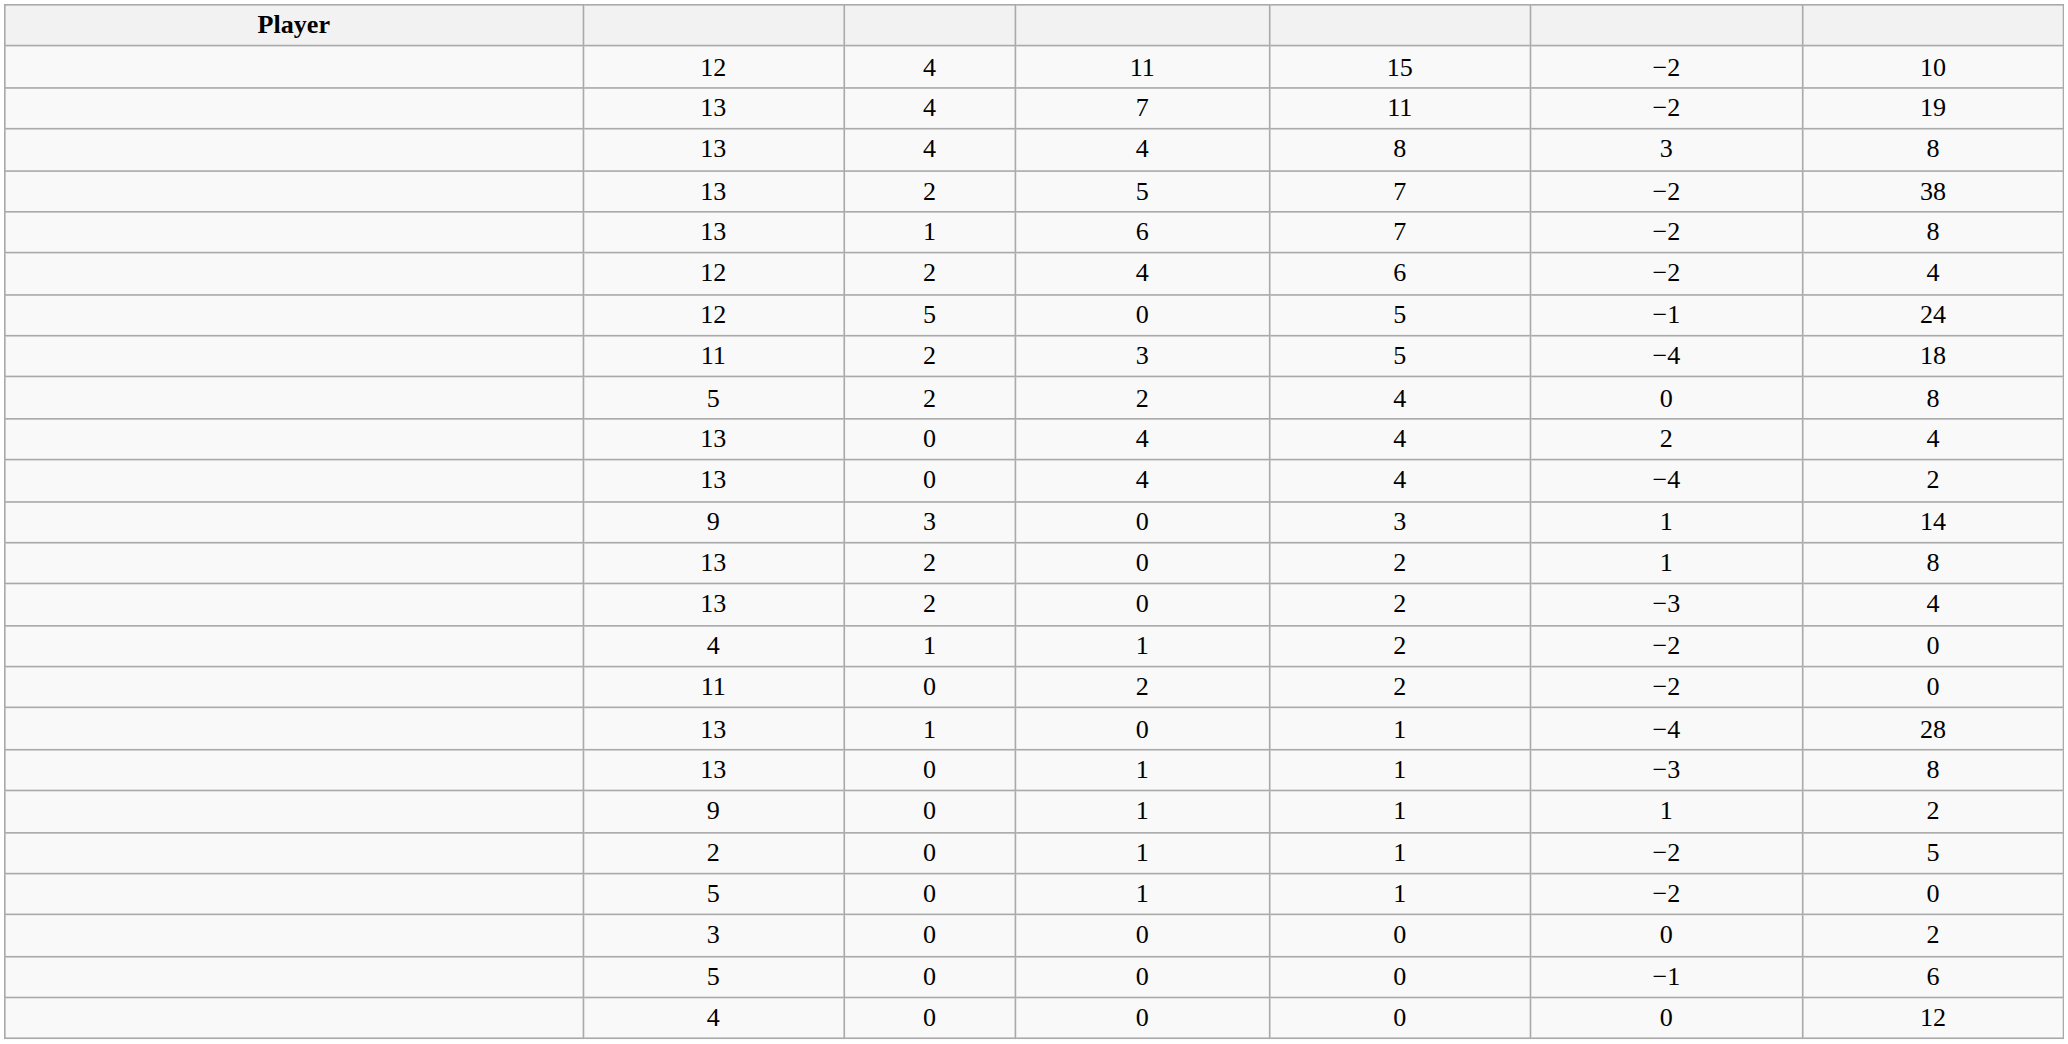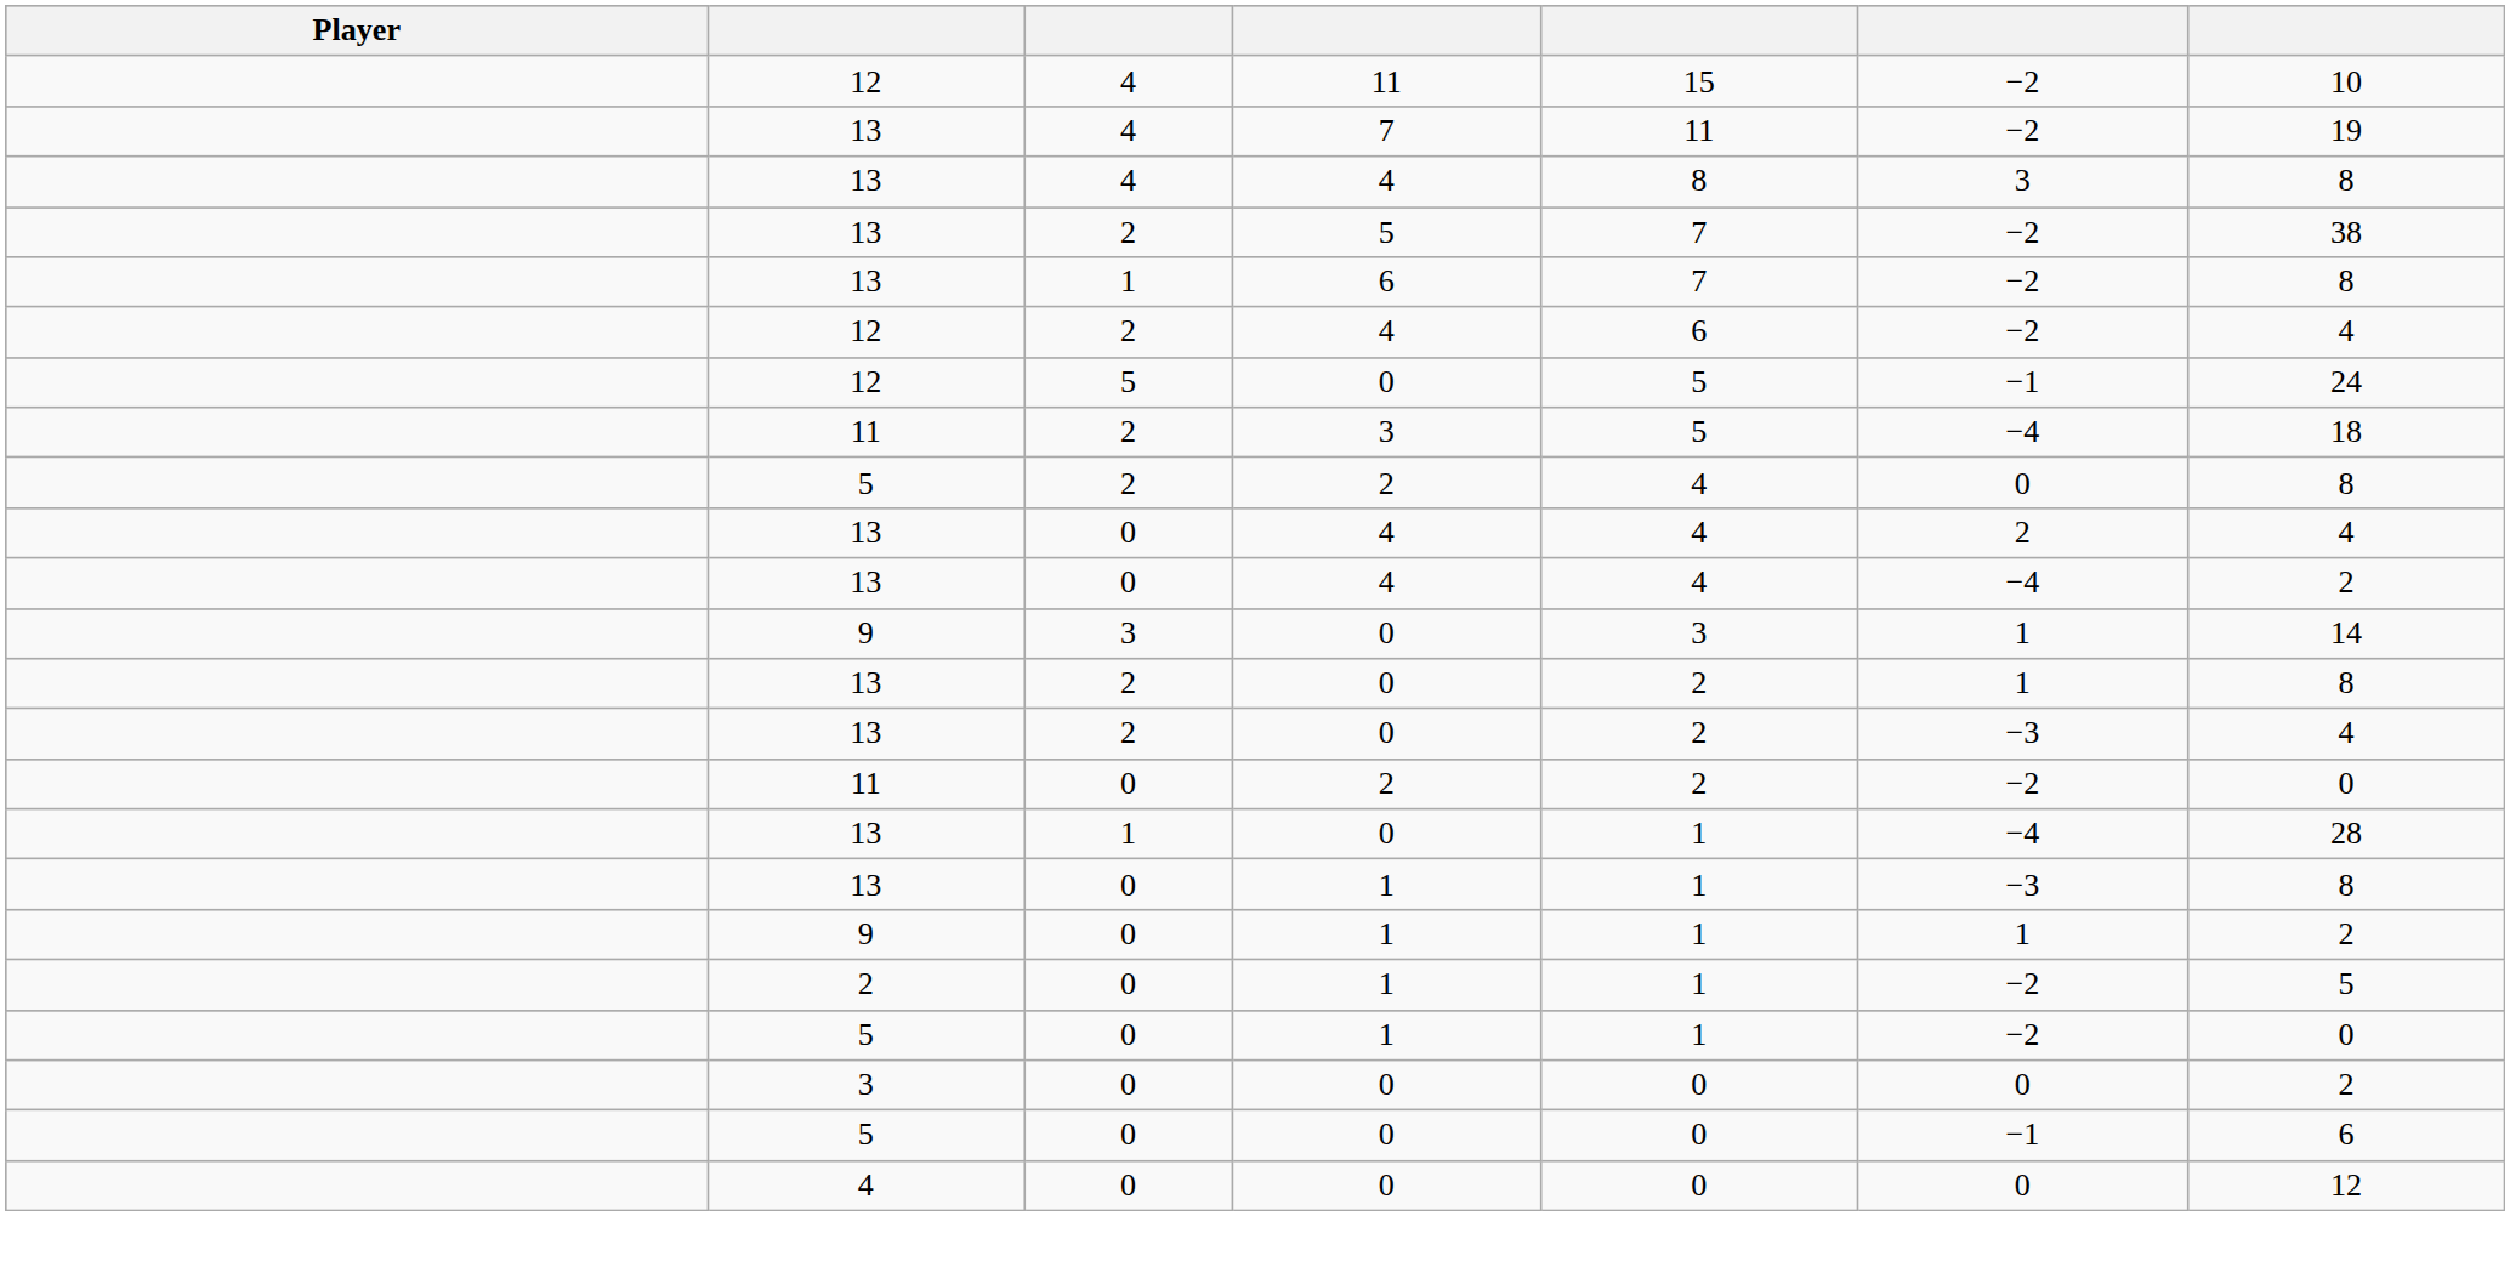 <table class="wikitable sortable" style="width:100%; text-align:center;">
 <tr>
 <th>Player</th>
 <th></th>
 <th></th>
 <th></th>
 <th></th>
 <th data-sort-type="number"></th>
 <th></th>
 </tr>
 <tr>
 <td></td>
 <td>12</td>
 <td>4</td>
 <td>11</td>
 <td>15</td>
 <td>−2</td>
 <td>10</td>
 </tr>
 <tr>
 <td></td>
 <td>13</td>
 <td>4</td>
 <td>7</td>
 <td>11</td>
 <td>−2</td>
 <td>19</td>
 </tr>
 <tr>
 <td></td>
 <td>13</td>
 <td>4</td>
 <td>4</td>
 <td>8</td>
 <td>3</td>
 <td>8</td>
 </tr>
 <tr>
 <td></td>
 <td>13</td>
 <td>2</td>
 <td>5</td>
 <td>7</td>
 <td>−2</td>
 <td>38</td>
 </tr>
 <tr>
 <td></td>
 <td>13</td>
 <td>1</td>
 <td>6</td>
 <td>7</td>
 <td>−2</td>
 <td>8</td>
 </tr>
 <tr>
 <td></td>
 <td>12</td>
 <td>2</td>
 <td>4</td>
 <td>6</td>
 <td>−2</td>
 <td>4</td>
 </tr>
 <tr>
 <td></td>
 <td>12</td>
 <td>5</td>
 <td>0</td>
 <td>5</td>
 <td>−1</td>
 <td>24</td>
 </tr>
 <tr>
 <td></td>
 <td>11</td>
 <td>2</td>
 <td>3</td>
 <td>5</td>
 <td>−4</td>
 <td>18</td>
 </tr>
 <tr>
 <td></td>
 <td>5</td>
 <td>2</td>
 <td>2</td>
 <td>4</td>
 <td>0</td>
 <td>8</td>
 </tr>
 <tr>
 <td></td>
 <td>13</td>
 <td>0</td>
 <td>4</td>
 <td>4</td>
 <td>2</td>
 <td>4</td>
 </tr>
 <tr>
 <td></td>
 <td>13</td>
 <td>0</td>
 <td>4</td>
 <td>4</td>
 <td>−4</td>
 <td>2</td>
 </tr>
 <tr>
 <td></td>
 <td>9</td>
 <td>3</td>
 <td>0</td>
 <td>3</td>
 <td>1</td>
 <td>14</td>
 </tr>
 <tr>
 <td></td>
 <td>13</td>
 <td>2</td>
 <td>0</td>
 <td>2</td>
 <td>1</td>
 <td>8</td>
 </tr>
 <tr>
 <td></td>
 <td>13</td>
 <td>2</td>
 <td>0</td>
 <td>2</td>
 <td>−3</td>
 <td>4</td>
 </tr>
 <tr>
 <td></td>
-<td>4</td>
-<td>1</td>
-<td>1</td>
-<td>2</td>
-<td>−2</td>
-<td>0</td>
-</tr>
-<tr>
-<td></td>
 <td>11</td>
 <td>0</td>
 <td>2</td>
 <td>2</td>
 <td>−2</td>
 <td>0</td>
 </tr>
 <tr>
 <td></td>
 <td>13</td>
 <td>1</td>
 <td>0</td>
 <td>1</td>
 <td>−4</td>
 <td>28</td>
 </tr>
 <tr>
 <td></td>
 <td>13</td>
 <td>0</td>
 <td>1</td>
 <td>1</td>
 <td>−3</td>
 <td>8</td>
 </tr>
 <tr>
 <td></td>
 <td>9</td>
 <td>0</td>
 <td>1</td>
 <td>1</td>
 <td>1</td>
 <td>2</td>
 </tr>
 <tr>
 <td></td>
 <td>2</td>
 <td>0</td>
 <td>1</td>
 <td>1</td>
 <td>−2</td>
 <td>5</td>
 </tr>
 <tr>
 <td></td>
 <td>5</td>
 <td>0</td>
 <td>1</td>
 <td>1</td>
 <td>−2</td>
 <td>0</td>
 </tr>
 <tr>
 <td></td>
 <td>3</td>
 <td>0</td>
 <td>0</td>
 <td>0</td>
 <td>0</td>
 <td>2</td>
 </tr>
 <tr>
 <td></td>
 <td>5</td>
 <td>0</td>
 <td>0</td>
 <td>0</td>
 <td>−1</td>
 <td>6</td>
 </tr>
 <tr>
 <td></td>
 <td>4</td>
 <td>0</td>
 <td>0</td>
 <td>0</td>
 <td>0</td>
 <td>12</td>
 </tr>
 </table>
